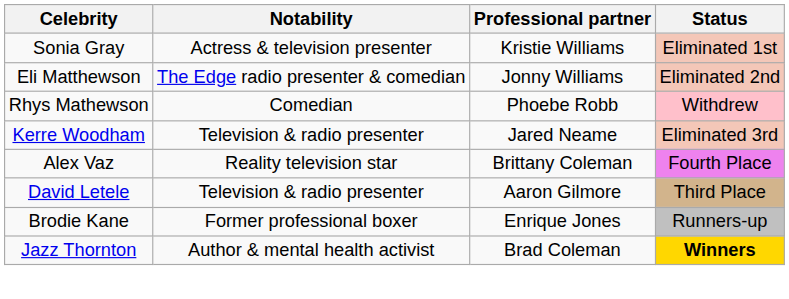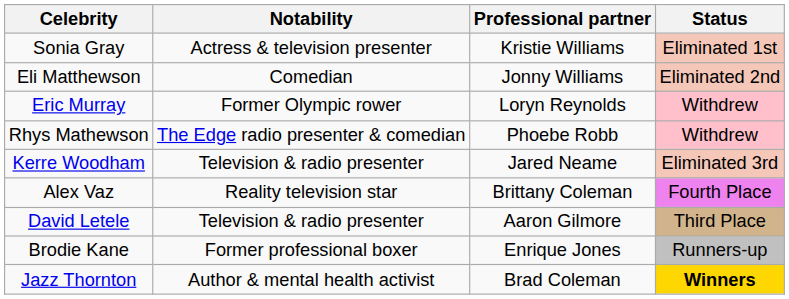 <table class="wikitable" style="text-align: center">
 <tr>
 <th>Celebrity</th>
 <th>Notability</th>
 <th>Professional partner</th>
 <th>Status</th>
 </tr>
 <tr>
 <td>Sonia Gray</td>
 <td>Actress & television presenter</td>
 <td>Kristie Williams</td>
 <td style="background:#f4c7b8;">Eliminated 1st<br></td>
 </tr>
 <tr>
 <td>Eli Matthewson</td>
-<td><a href='#'>The Edge</a> radio presenter & comedian</td>
+<td>Comedian</td>
 <td>Jonny Williams</td>
 <td style="background:#f4c7b8;">Eliminated 2nd<br></td>
 </tr>
 <tr>
+<td><a href='#'>Eric Murray</a></td>
+<td>Former Olympic rower</td>
+<td>Loryn Reynolds</td>
+<td style=background:pink>Withdrew<br></td>
+</tr>
+<tr>
 <td>Rhys Mathewson</td>
-<td>Comedian</td>
+<td><a href='#'>The Edge</a> radio presenter & comedian</td>
 <td>Phoebe Robb</td>
 <td style=background:pink>Withdrew<br></td>
 </tr>
 <tr>
 <td><a href='#'>Kerre Woodham</a></td>
 <td>Television & radio presenter</td>
 <td>Jared Neame</td>
 <td style="background:#f4c7b8;">Eliminated 3rd<br></td>
 </tr>
 <tr>
 <td>Alex Vaz</td>
 <td>Reality television star</td>
 <td>Brittany Coleman</td>
 <td style="background:violet;">Fourth Place<br></td>
 </tr>
 <tr>
 <td><a href='#'>David Letele</a></td>
 <td>Television & radio presenter</td>
 <td>Aaron Gilmore</td>
 <td style="background:tan;">Third Place<br></td>
 </tr>
 <tr>
 <td>Brodie Kane</td>
 <td>Former professional boxer</td>
 <td>Enrique Jones</td>
 <td style="background:silver;">Runners-up<br></td>
 </tr>
 <tr>
 <td><a href='#'>Jazz Thornton</a></td>
 <td>Author & mental health activist</td>
 <td>Brad Coleman</td>
 <td style="background:gold;"><strong>Winners</strong><br></td>
 </tr>
 </table>
